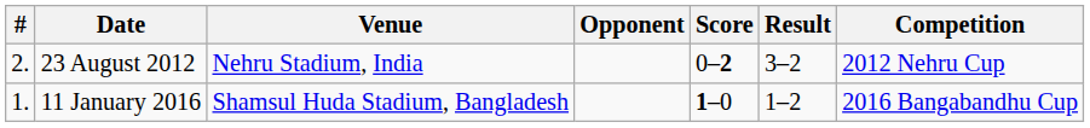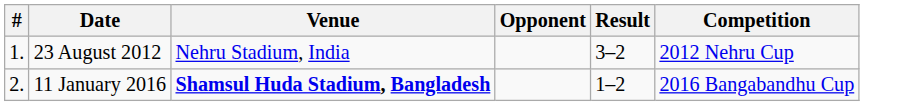 <table class="wikitable">
 <tr>
 <th>#</th>
 <th>Date</th>
 <th>Venue</th>
 <th>Opponent</th>
-<th>Score</th>
 <th>Result</th>
 <th>Competition</th>
 </tr>
 <tr>
-<td>2.</td>
+<td>1.</td>
 <td>23 August 2012</td>
 <td><a href='#'>Nehru Stadium</a>, <a href='#'>India</a></td>
 <td></td>
-<td>0–<strong>2</strong></td>
 <td>3–2</td>
 <td><a href='#'>2012 Nehru Cup</a></td>
 </tr>
 <tr>
-<td>1.</td>
+<td>2.</td>
 <td>11 January 2016</td>
-<td><a href='#'>Shamsul Huda Stadium</a>, <a href='#'>Bangladesh</a></td>
+<td><strong><a href='#'>Shamsul Huda Stadium</a>, <a href='#'>Bangladesh</a></strong></td>
 <td></td>
-<td><strong>1</strong>–0</td>
 <td>1–2</td>
 <td><a href='#'>2016 Bangabandhu Cup</a></td>
 </tr>
 </table>
